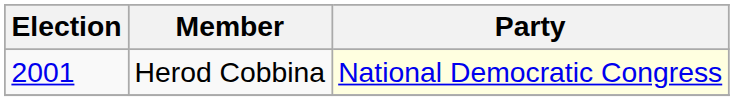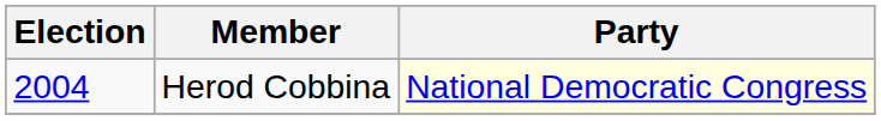 <table class="wikitable">
 <tr>
 <th>Election</th>
 <th>Member</th>
 <th>Party</th>
 </tr>
 <tr>
-<td><a href='#'>2001</a></td>
+<td><a href='#'>2004</a></td>
 <td>Herod Cobbina</td>
 <td style="background: lightyellow;"><a href='#'>National Democratic Congress</a></td>
 </tr>
 <tr>
 </tr>
 </table>
